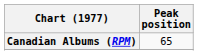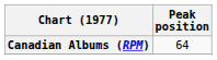 <table class="wikitable sortable plainrowheaders" style="text-align:center">
 <tr>
 <th scope="col">Chart (1977)</th>
 <th scope="col">Peak<br>position</th>
 </tr>
 <tr>
 <th scope="row">Canadian Albums (<em><a href='#'>RPM</a></em>)</th>
-<td>65</td>
+<td>64</td>
 </tr>
 <tr>
 </tr>
 <tr>
 </tr>
 </table>
